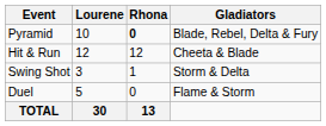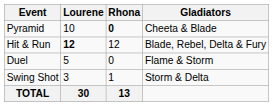 <table class="wikitable">
 <tr>
 <th>Event</th>
 <th>Lourene</th>
 <th>Rhona</th>
 <th>Gladiators</th>
 </tr>
 <tr>
 <td>Pyramid</td>
 <td>10</td>
 <td><strong>0</strong></td>
+<td>Cheeta & Blade</td>
+</tr>
+<tr>
+<td>Hit & Run</td>
+<td><strong>12</strong></td>
+<td>12</td>
 <td>Blade, Rebel, Delta & Fury</td>
 </tr>
 <tr>
-<td>Hit & Run</td>
-<td>12</td>
-<td>12</td>
-<td>Cheeta & Blade</td>
+<td>Duel</td>
+<td>5</td>
+<td>0</td>
+<td>Flame & Storm</td>
 </tr>
 <tr>
 <td>Swing Shot</td>
 <td>3</td>
 <td>1</td>
 <td>Storm & Delta</td>
 </tr>
 <tr>
-<td>Duel</td>
-<td>5</td>
-<td>0</td>
-<td>Flame & Storm</td>
-</tr>
-<tr>
 <th>TOTAL</th>
 <th>30</th>
 <th>13</th>
 </tr>
 </table>
